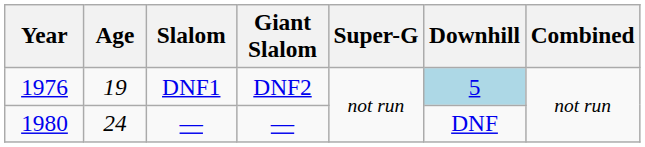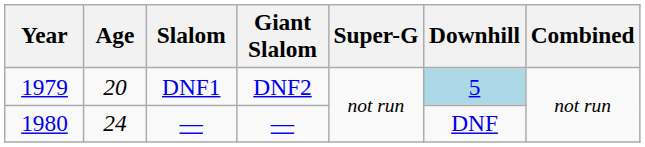 <table class=wikitable style="text-align:center">
 <tr>
 <th>  Year  </th>
 <th> Age </th>
 <th> Slalom </th>
 <th>Giant<br> Slalom </th>
 <th>Super-G</th>
 <th>Downhill</th>
 <th>Combined</th>
 </tr>
 <tr>
-<td><a href='#'>1976</a></td>
-<td><em>19</em></td>
+<td><a href='#'>1979</a></td>
+<td><em>20</em></td>
 <td><a href='#'>DNF1</a></td>
 <td><a href='#'>DNF2</a></td>
 <td rowspan=2><small><em>not run</em></small></td>
 <td style="background: lightblue;"><a href='#'>5</a></td>
 <td rowspan=2><small><em>not run</em></small></td>
 </tr>
 <tr>
 <td><a href='#'>1980</a></td>
 <td><em>24</em></td>
 <td><a href='#'>—</a></td>
 <td><a href='#'>—</a></td>
 <td><a href='#'>DNF</a></td>
 </tr>
 </table>
